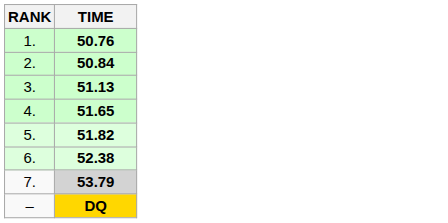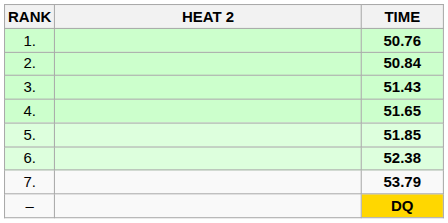 <table class="wikitable" style="border-collapse: collapse; font-size: 90%;">
 <tr>
 <th>RANK</th>
+<th style="width: 20em">HEAT 2</th>
 <th style="width: 5em">TIME</th>
 </tr>
 <tr style="background:#ccffcc;">
 <td align="center">1.</td>
+<td></td>
 <td align="center"><strong>50.76</strong></td>
 </tr>
 <tr style="background:#ccffcc;">
 <td align="center">2.</td>
+<td></td>
 <td align="center"><strong>50.84</strong></td>
 </tr>
 <tr style="background:#ccffcc;">
 <td align="center">3.</td>
-<td align="center"><strong>51.13</strong></td>
+<td></td>
+<td align="center"><strong>51.43</strong></td>
 </tr>
 <tr style="background:#ccffcc;">
 <td align="center">4.</td>
+<td></td>
 <td align="center"><strong>51.65</strong></td>
 </tr>
 <tr style="background:#ddffdd;">
 <td align="center">5.</td>
-<td align="center"><strong>51.82</strong></td>
+<td></td>
+<td align="center"><strong>51.85</strong></td>
 </tr>
 <tr style="background:#ddffdd;">
 <td align="center">6.</td>
+<td></td>
 <td align="center"><strong>52.38</strong></td>
 </tr>
 <tr>
 <td align="center">7.</td>
-<td align="center" style="background: lightgrey;"><strong>53.79</strong></td>
+<td></td>
+<td align="center"><strong>53.79</strong></td>
 </tr>
 <tr>
 <td align="center">–</td>
+<td></td>
 <td align="center" style="background: gold;"><strong>DQ</strong></td>
 </tr>
 </table>
